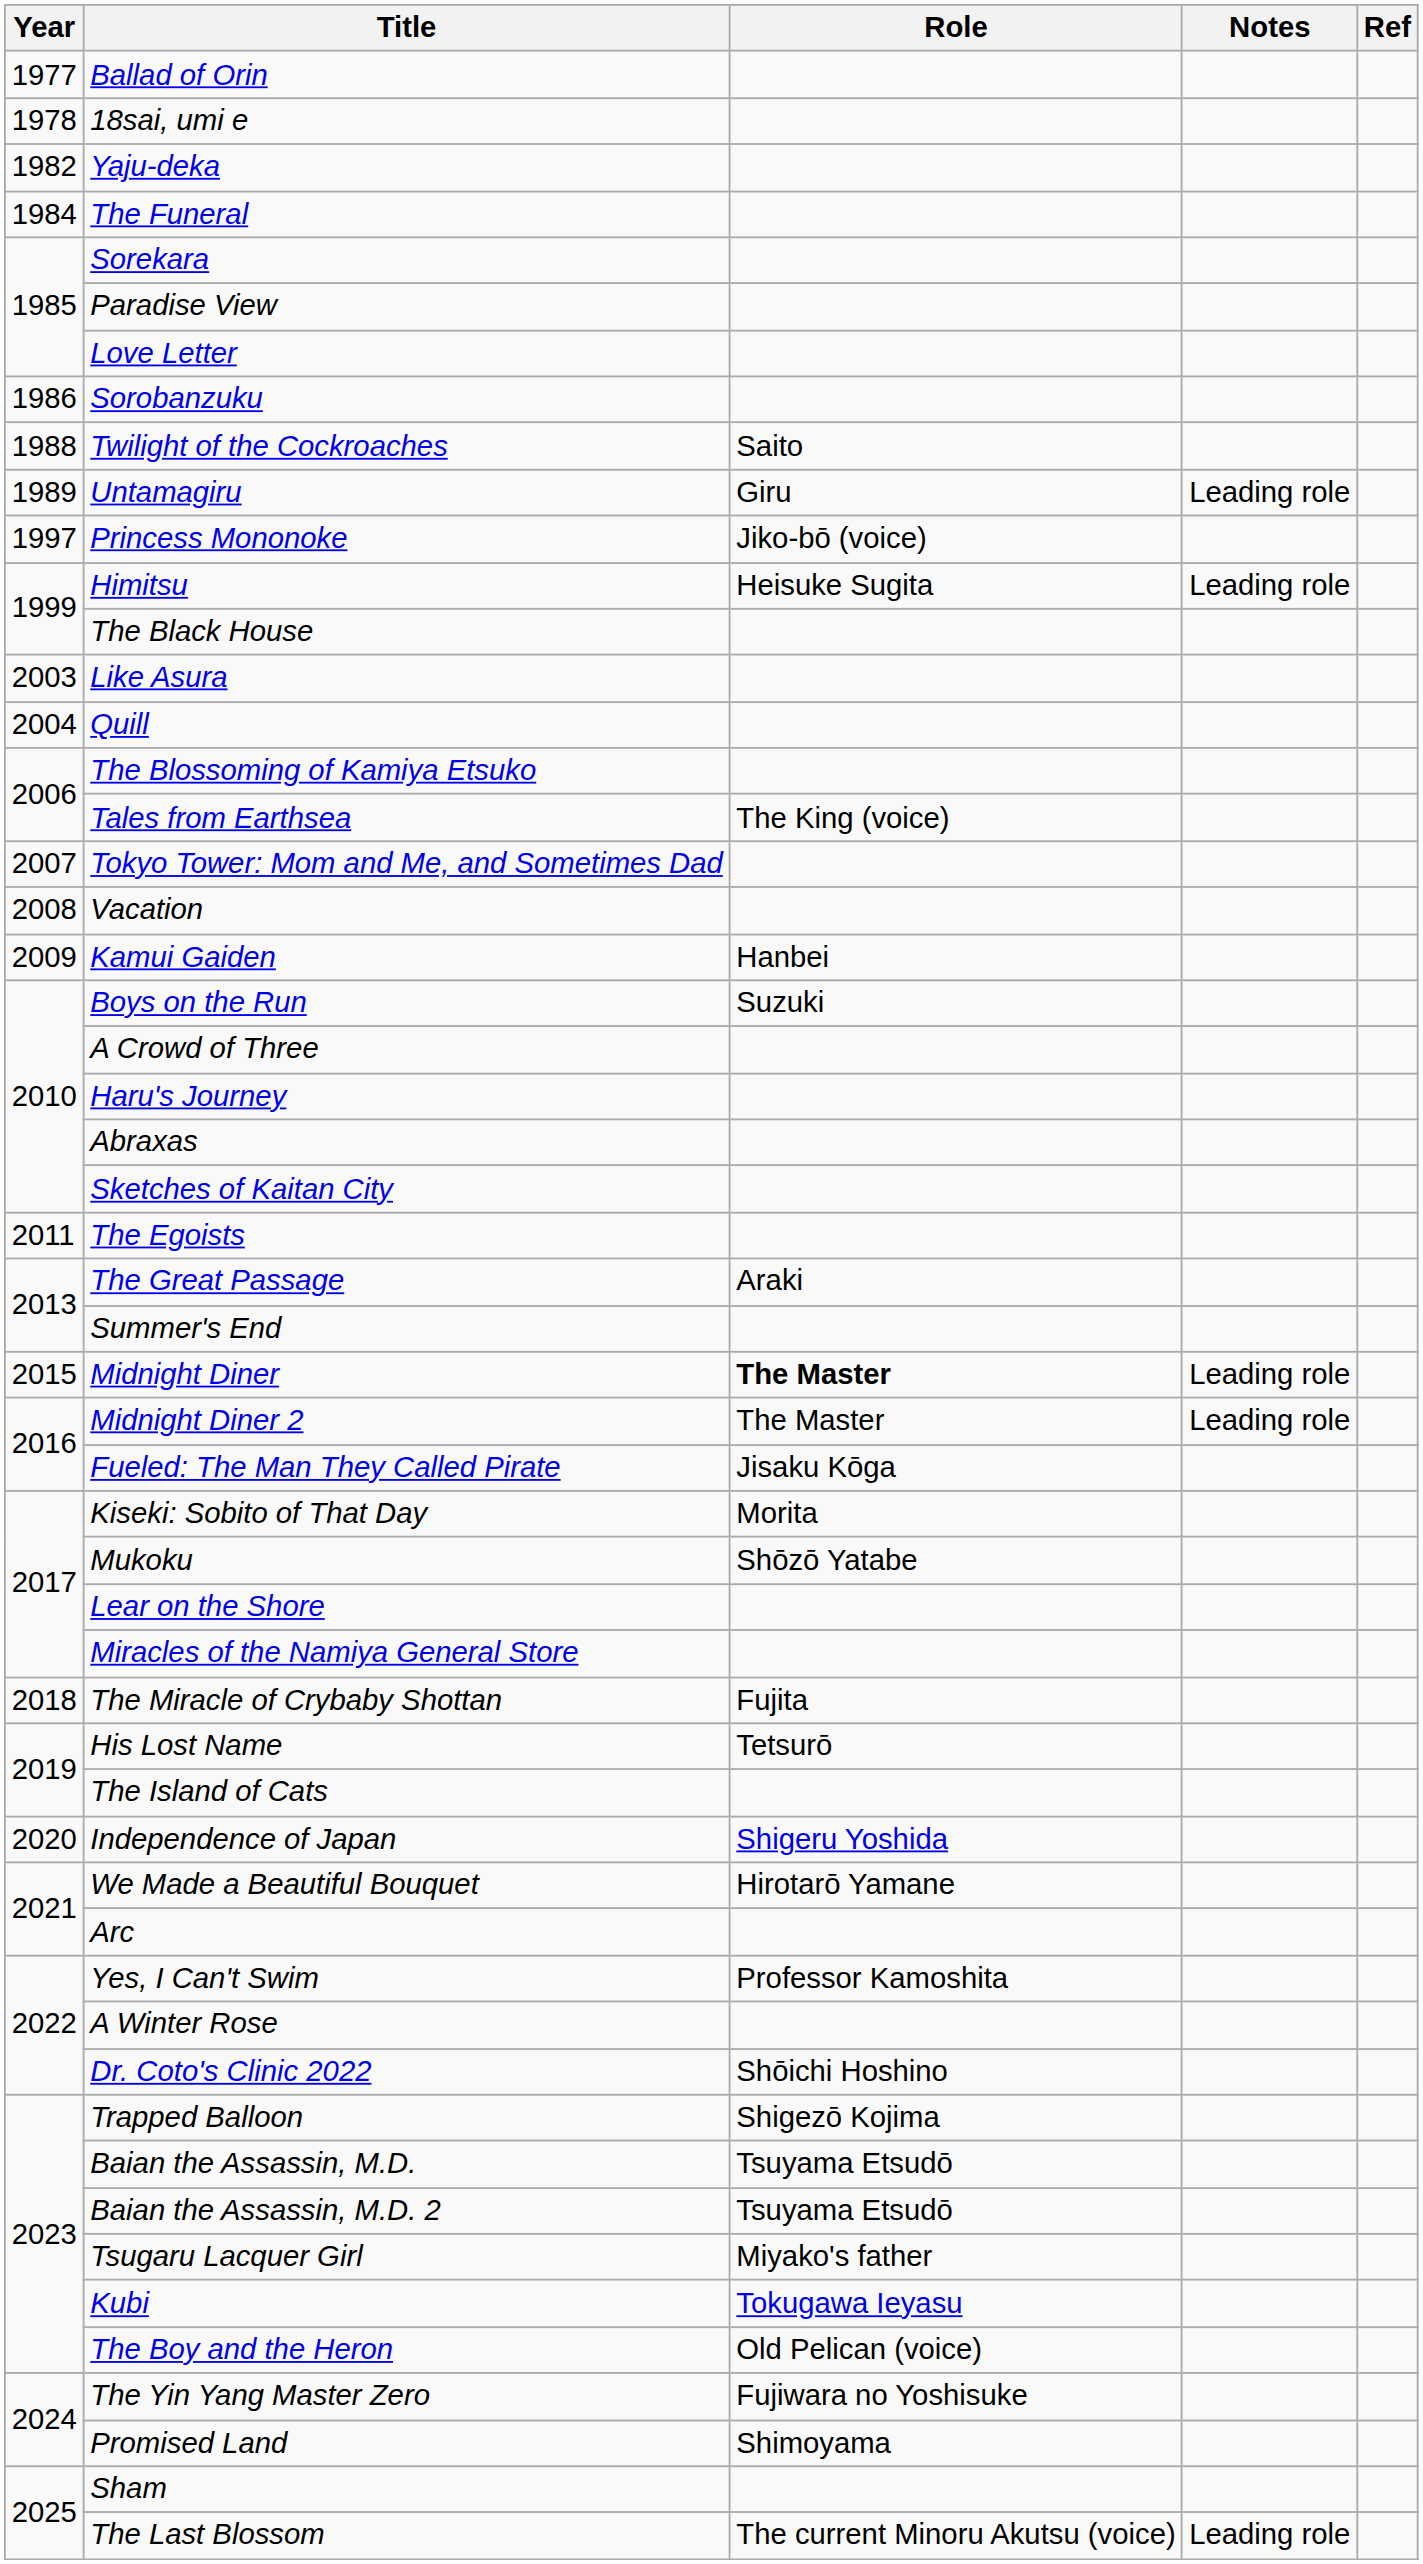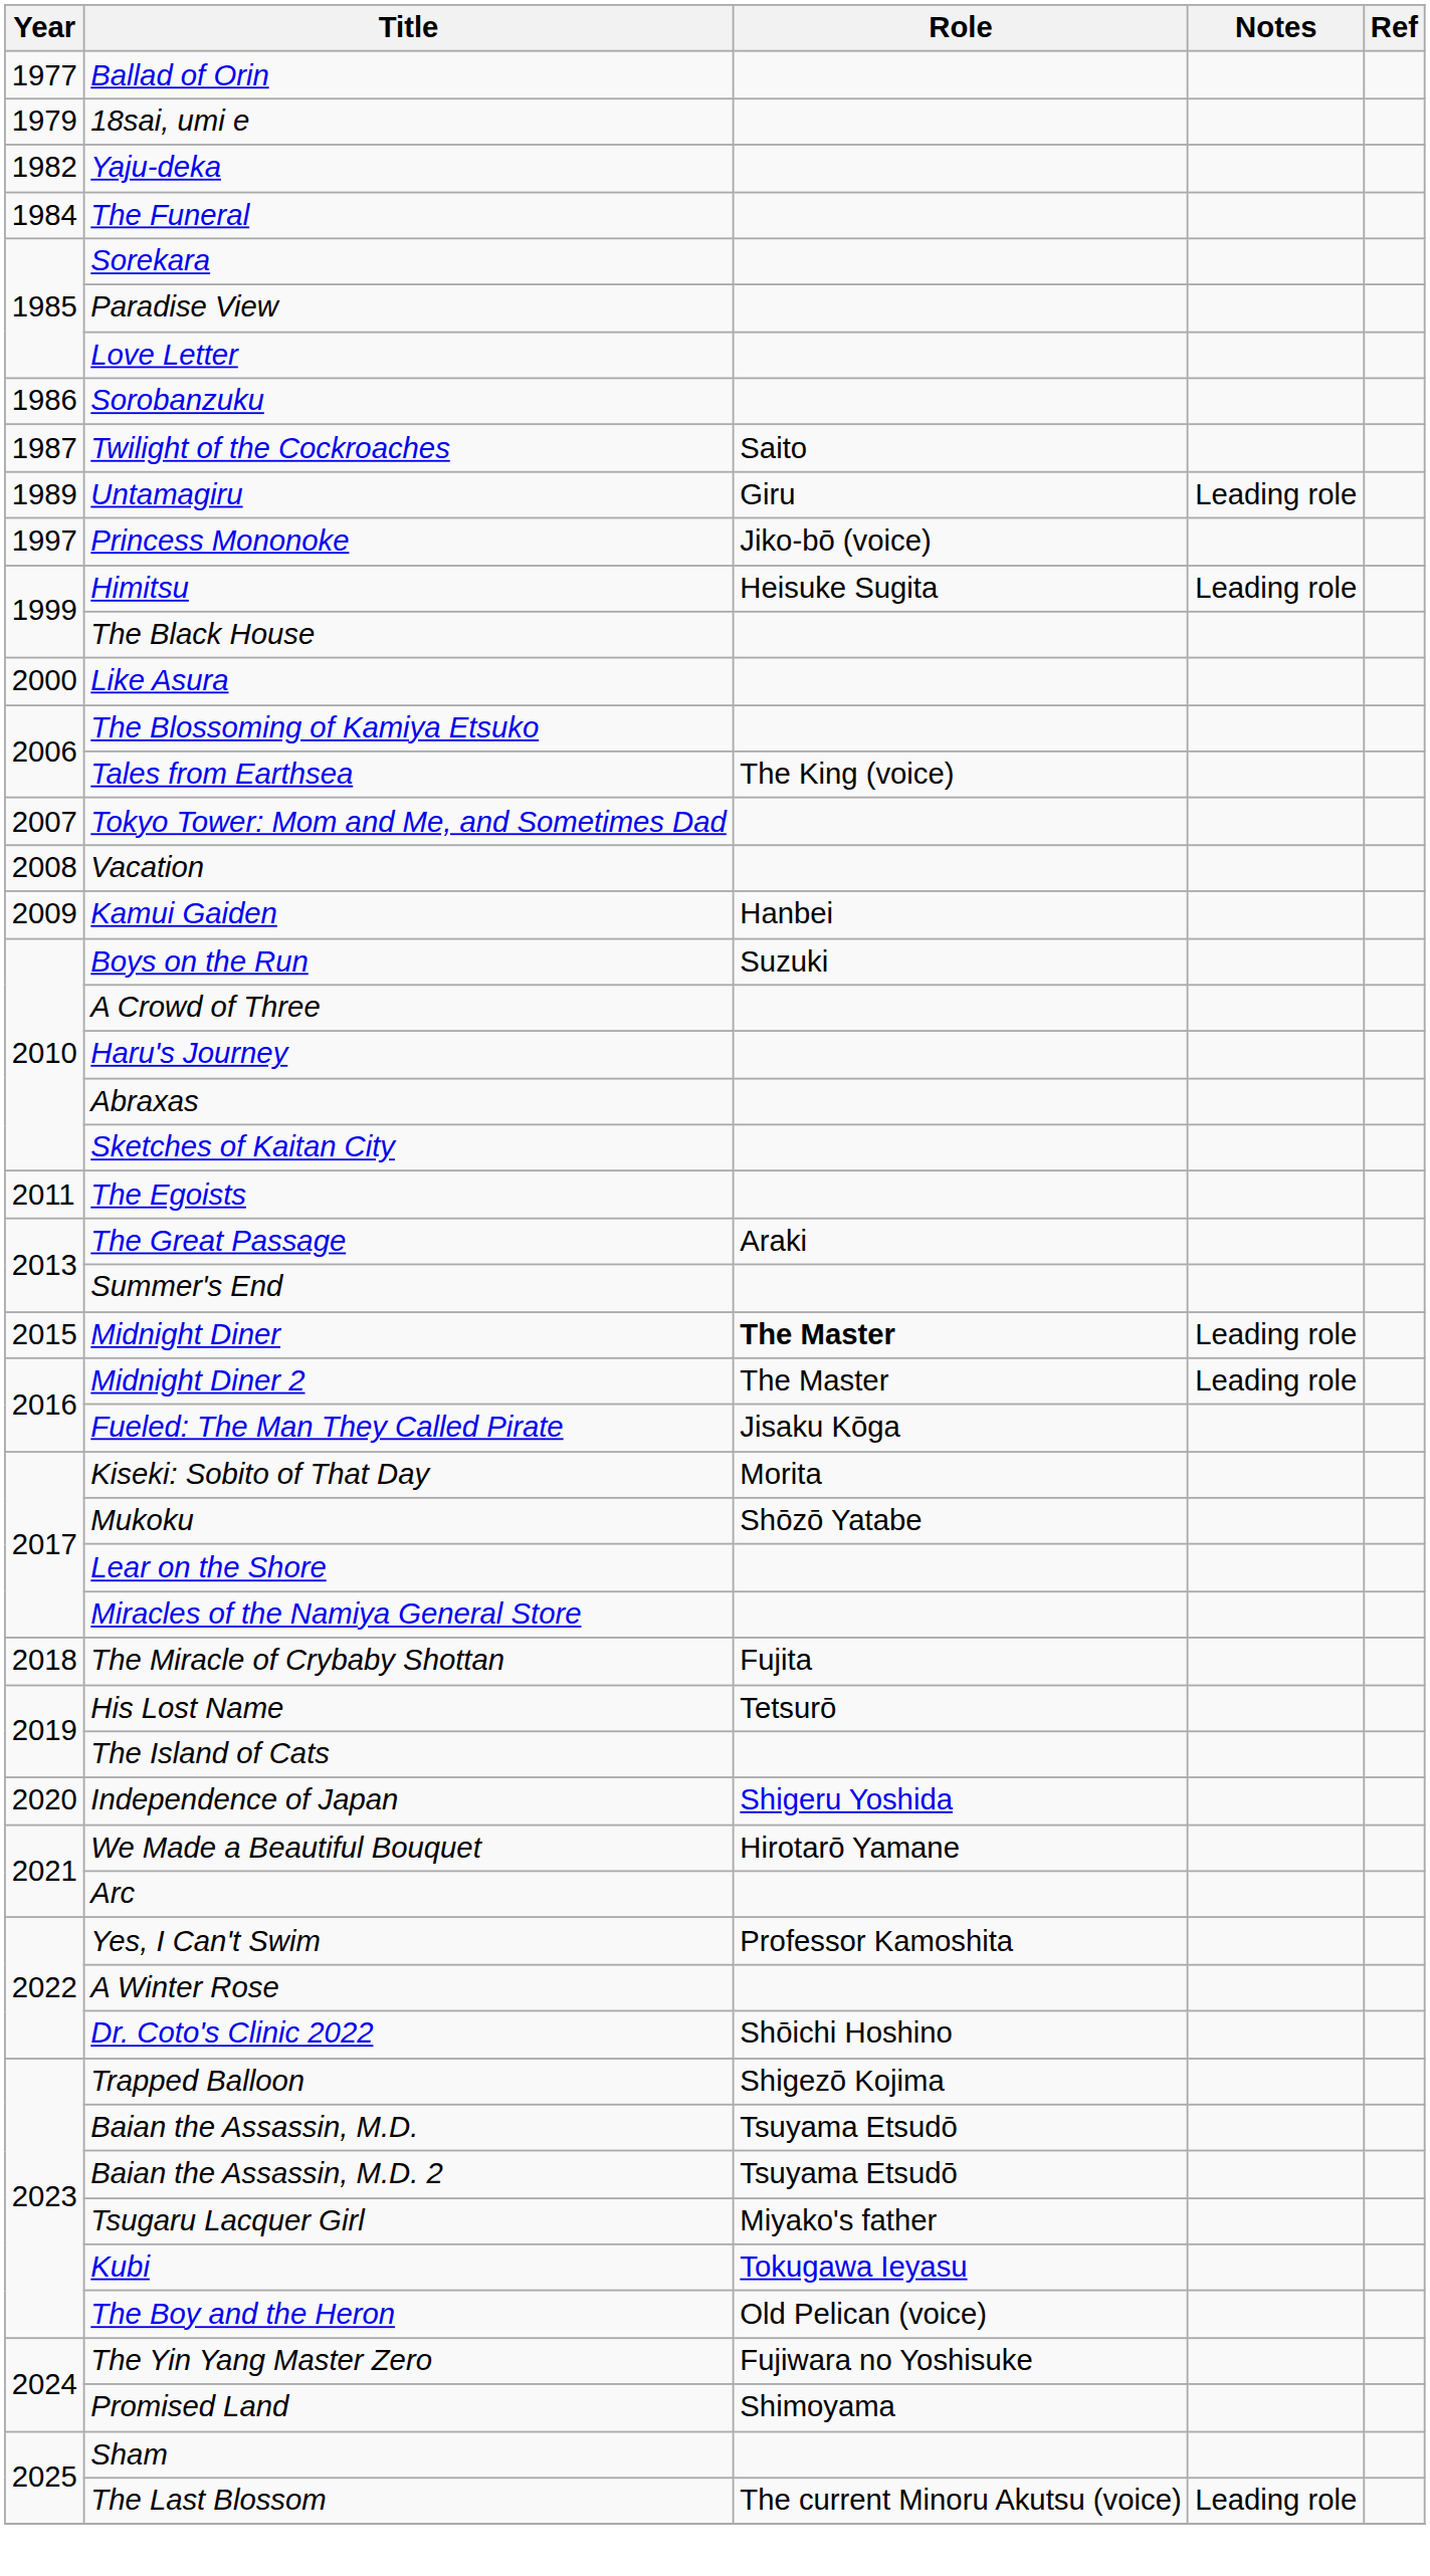 <table class="wikitable sortable">
 <tr>
 <th>Year</th>
 <th>Title</th>
 <th>Role</th>
 <th class="unsortable">Notes</th>
 <th class="unsortable">Ref</th>
 </tr>
 <tr>
 <td>1977</td>
 <td><em><a href='#'>Ballad of Orin</a></em></td>
 <td></td>
 <td></td>
 <td></td>
 </tr>
 <tr>
-<td>1978</td>
+<td>1979</td>
 <td><em>18sai, umi e</em></td>
 <td></td>
 <td></td>
 <td></td>
 </tr>
 <tr>
 <td>1982</td>
 <td><em><a href='#'>Yaju-deka</a></em></td>
 <td></td>
 <td></td>
 <td></td>
 </tr>
 <tr>
 <td>1984</td>
 <td><em><a href='#'>The Funeral</a></em></td>
 <td></td>
 <td></td>
 <td></td>
 </tr>
 <tr>
 <td rowspan="3">1985</td>
 <td><em><a href='#'>Sorekara</a></em></td>
 <td></td>
 <td></td>
 <td></td>
 </tr>
 <tr>
 <td><em>Paradise View</em></td>
 <td></td>
 <td></td>
 <td></td>
 </tr>
 <tr>
 <td><em><a href='#'>Love Letter</a></em></td>
 <td></td>
 <td></td>
 <td></td>
 </tr>
 <tr>
 <td>1986</td>
 <td><em><a href='#'>Sorobanzuku</a></em></td>
 <td></td>
 <td></td>
 <td></td>
 </tr>
 <tr>
-<td>1988</td>
+<td>1987</td>
 <td><em><a href='#'>Twilight of the Cockroaches</a></em></td>
 <td>Saito</td>
 <td></td>
 <td></td>
 </tr>
 <tr>
 <td>1989</td>
 <td><em><a href='#'>Untamagiru</a></em></td>
 <td>Giru</td>
 <td>Leading role</td>
 <td></td>
 </tr>
 <tr>
 <td>1997</td>
 <td><em><a href='#'>Princess Mononoke</a></em></td>
 <td>Jiko-bō (voice)</td>
 <td></td>
 <td></td>
 </tr>
 <tr>
 <td rowspan="2">1999</td>
 <td><em><a href='#'>Himitsu</a></em></td>
 <td>Heisuke Sugita</td>
 <td>Leading role</td>
 <td></td>
 </tr>
 <tr>
 <td><em>The Black House</em></td>
 <td></td>
 <td></td>
 <td></td>
 </tr>
 <tr>
-<td>2003</td>
+<td>2000</td>
 <td><em><a href='#'>Like Asura</a></em></td>
-<td></td>
-<td></td>
-<td></td>
-</tr>
-<tr>
-<td>2004</td>
-<td><em><a href='#'>Quill</a></em></td>
 <td></td>
 <td></td>
 <td></td>
 </tr>
 <tr>
 <td rowspan="2">2006</td>
 <td><em><a href='#'>The Blossoming of Kamiya Etsuko</a></em></td>
 <td></td>
 <td></td>
 <td></td>
 </tr>
 <tr>
 <td><em><a href='#'>Tales from Earthsea</a></em></td>
 <td>The King (voice)</td>
 <td></td>
 <td></td>
 </tr>
 <tr>
 <td>2007</td>
 <td><em><a href='#'>Tokyo Tower: Mom and Me, and Sometimes Dad</a></em></td>
 <td></td>
 <td></td>
 <td></td>
 </tr>
 <tr>
 <td>2008</td>
 <td><em>Vacation</em></td>
 <td></td>
 <td></td>
 <td></td>
 </tr>
 <tr>
 <td>2009</td>
 <td><em><a href='#'>Kamui Gaiden</a></em></td>
 <td>Hanbei</td>
 <td></td>
 <td></td>
 </tr>
 <tr>
 <td rowspan="5">2010</td>
 <td><em><a href='#'>Boys on the Run</a></em></td>
 <td>Suzuki</td>
 <td></td>
 <td></td>
 </tr>
 <tr>
 <td><em>A Crowd of Three</em></td>
 <td></td>
 <td></td>
 <td></td>
 </tr>
 <tr>
 <td><em><a href='#'>Haru's Journey</a></em></td>
 <td></td>
 <td></td>
 <td></td>
 </tr>
 <tr>
 <td><em>Abraxas</em></td>
 <td></td>
 <td></td>
 <td></td>
 </tr>
 <tr>
 <td><em><a href='#'>Sketches of Kaitan City</a></em></td>
 <td></td>
 <td></td>
 <td></td>
 </tr>
 <tr>
 <td>2011</td>
 <td><em><a href='#'>The Egoists</a></em></td>
 <td></td>
 <td></td>
 <td></td>
 </tr>
 <tr>
 <td rowspan="2">2013</td>
 <td><em><a href='#'>The Great Passage</a></em></td>
 <td>Araki</td>
 <td></td>
 <td></td>
 </tr>
 <tr>
 <td><em>Summer's End</em></td>
 <td></td>
 <td></td>
 <td></td>
 </tr>
 <tr>
 <td>2015</td>
 <td><em><a href='#'>Midnight Diner</a></em></td>
 <td><strong>The Master</strong></td>
 <td>Leading role</td>
 <td></td>
 </tr>
 <tr>
 <td rowspan="2">2016</td>
 <td><em><a href='#'>Midnight Diner 2</a></em></td>
 <td>The Master</td>
 <td>Leading role</td>
 <td></td>
 </tr>
 <tr>
 <td><em><a href='#'>Fueled: The Man They Called Pirate</a></em></td>
 <td>Jisaku Kōga</td>
 <td></td>
 <td></td>
 </tr>
 <tr>
 <td rowspan="4">2017</td>
 <td><em>Kiseki: Sobito of That Day</em></td>
 <td>Morita</td>
 <td></td>
 <td></td>
 </tr>
 <tr>
 <td><em>Mukoku</em></td>
 <td>Shōzō Yatabe</td>
 <td></td>
 <td></td>
 </tr>
 <tr>
 <td><em><a href='#'>Lear on the Shore</a></em></td>
 <td></td>
 <td></td>
 <td></td>
 </tr>
 <tr>
 <td><em><a href='#'>Miracles of the Namiya General Store</a></em></td>
 <td></td>
 <td></td>
 <td></td>
 </tr>
 <tr>
 <td>2018</td>
 <td><em>The Miracle of Crybaby Shottan</em></td>
 <td>Fujita</td>
 <td></td>
 <td></td>
 </tr>
 <tr>
 <td rowspan="2">2019</td>
 <td><em>His Lost Name</em></td>
 <td>Tetsurō</td>
 <td></td>
 <td></td>
 </tr>
 <tr>
 <td><em>The Island of Cats</em></td>
 <td></td>
 <td></td>
 <td></td>
 </tr>
 <tr>
 <td>2020</td>
 <td><em>Independence of Japan</em></td>
 <td><a href='#'>Shigeru Yoshida</a></td>
 <td></td>
 <td></td>
 </tr>
 <tr>
 <td rowspan="2">2021</td>
 <td><em>We Made a Beautiful Bouquet</em></td>
 <td>Hirotarō Yamane</td>
 <td></td>
 <td></td>
 </tr>
 <tr>
 <td><em>Arc</em></td>
 <td></td>
 <td></td>
 <td></td>
 </tr>
 <tr>
 <td rowspan="3">2022</td>
 <td><em>Yes, I Can't Swim</em></td>
 <td>Professor Kamoshita</td>
 <td></td>
 <td></td>
 </tr>
 <tr>
 <td><em>A Winter Rose</em></td>
 <td></td>
 <td></td>
 <td></td>
 </tr>
 <tr>
 <td><em><a href='#'>Dr. Coto's Clinic 2022</a></em></td>
 <td>Shōichi Hoshino</td>
 <td></td>
 <td></td>
 </tr>
 <tr>
 <td rowspan="6">2023</td>
 <td><em>Trapped Balloon</em></td>
 <td>Shigezō Kojima</td>
 <td></td>
 <td></td>
 </tr>
 <tr>
 <td><em>Baian the Assassin, M.D.</em></td>
 <td>Tsuyama Etsudō</td>
 <td></td>
 <td></td>
 </tr>
 <tr>
 <td><em>Baian the Assassin, M.D. 2</em></td>
 <td>Tsuyama Etsudō</td>
 <td></td>
 <td></td>
 </tr>
 <tr>
 <td><em>Tsugaru Lacquer Girl</em></td>
 <td>Miyako's father</td>
 <td></td>
 <td></td>
 </tr>
 <tr>
 <td><em><a href='#'>Kubi</a></em></td>
 <td><a href='#'>Tokugawa Ieyasu</a></td>
 <td></td>
 <td></td>
 </tr>
 <tr>
 <td><em><a href='#'>The Boy and the Heron</a></em></td>
 <td>Old Pelican (voice)</td>
 <td></td>
 <td></td>
 </tr>
 <tr>
 <td rowspan="2">2024</td>
 <td><em>The Yin Yang Master Zero</em></td>
 <td>Fujiwara no Yoshisuke</td>
 <td></td>
 <td></td>
 </tr>
 <tr>
 <td><em>Promised Land</em></td>
 <td>Shimoyama</td>
 <td></td>
 <td></td>
 </tr>
 <tr>
 <td rowspan="2">2025</td>
 <td><em>Sham</em></td>
 <td></td>
 <td></td>
 <td></td>
 </tr>
 <tr>
 <td><em>The Last Blossom</em></td>
 <td>The current Minoru Akutsu (voice)</td>
 <td>Leading role</td>
 <td></td>
 </tr>
 <tr>
 </tr>
 </table>
